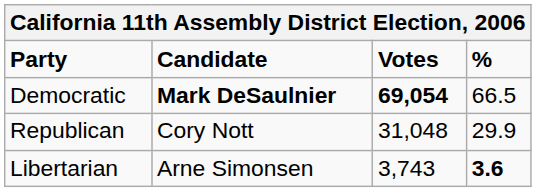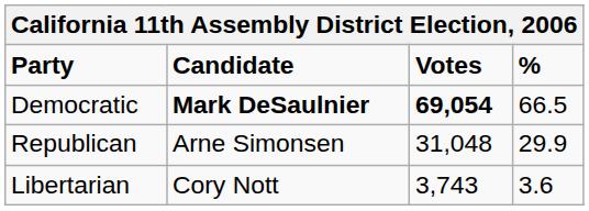 <table class="wikitable">
 <tr>
 <th colspan="4">California 11th Assembly District Election, 2006</th>
 </tr>
 <tr>
 <td><strong>Party</strong></td>
 <td><strong>Candidate</strong></td>
 <td><strong>Votes</strong></td>
 <td><strong>%</strong></td>
 </tr>
 <tr>
 <td>Democratic</td>
 <td><strong>Mark DeSaulnier</strong></td>
 <td><strong>69,054</strong></td>
 <td>66.5</td>
 </tr>
 <tr>
 <td>Republican</td>
-<td>Cory Nott</td>
+<td>Arne Simonsen</td>
 <td>31,048</td>
 <td>29.9</td>
 </tr>
 <tr>
 <td>Libertarian</td>
-<td>Arne Simonsen</td>
+<td>Cory Nott</td>
 <td>3,743</td>
-<td><strong>3.6</strong></td>
+<td>3.6</td>
 </tr>
 </table>
